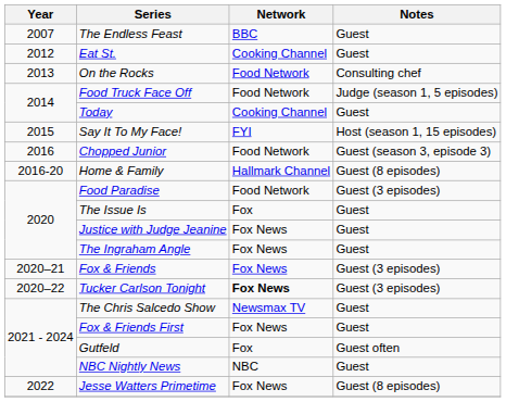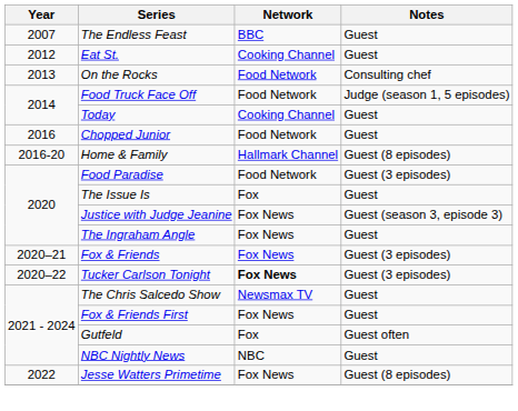 <table class="wikitable sortable">
 <tr>
 <th>Year</th>
 <th>Series</th>
 <th>Network</th>
 <th>Notes</th>
 </tr>
 <tr>
 <td style="text-align:center;">2007</td>
 <td><em>The Endless Feast</em></td>
 <td><a href='#'>BBC</a></td>
 <td>Guest</td>
 </tr>
 <tr>
 <td style="text-align:center;">2012</td>
 <td><em><a href='#'>Eat St.</a></em></td>
 <td><a href='#'>Cooking Channel</a></td>
 <td>Guest</td>
 </tr>
 <tr>
 <td style="text-align:center;">2013</td>
 <td><em>On the Rocks</em></td>
 <td><a href='#'>Food Network</a></td>
 <td>Consulting chef</td>
 </tr>
 <tr>
 <td rowspan=2 style="text-align:center;">2014</td>
 <td><em><a href='#'>Food Truck Face Off</a></em></td>
 <td>Food Network</td>
 <td>Judge (season 1, 5 episodes)</td>
 </tr>
 <tr>
 <td><em><a href='#'>Today</a></em></td>
 <td><a href='#'>Cooking Channel</a></td>
 <td>Guest</td>
 </tr>
 <tr>
-<td style="text-align:center;">2015</td>
-<td><em>Say It To My Face!</em></td>
-<td><a href='#'>FYI</a></td>
-<td>Host (season 1, 15 episodes)</td>
-</tr>
-<tr>
 <td style="text-align:center;">2016</td>
 <td><em><a href='#'>Chopped Junior</a></em></td>
 <td>Food Network</td>
-<td>Guest (season 3, episode 3)</td>
+<td>Guest</td>
 </tr>
 <tr>
 <td style="text-align:center;">2016-20</td>
 <td><em>Home & Family</em></td>
 <td><a href='#'>Hallmark Channel</a></td>
 <td>Guest (8 episodes)</td>
 </tr>
 <tr>
 <td rowspan=4 style="text-align:center;">2020</td>
 <td><em><a href='#'>Food Paradise</a></em></td>
 <td>Food Network</td>
 <td>Guest (3 episodes)</td>
 </tr>
 <tr>
 <td><em>The Issue Is</em></td>
 <td>Fox</td>
 <td>Guest</td>
 </tr>
 <tr>
 <td><em><a href='#'>Justice with Judge Jeanine</a></em></td>
 <td>Fox News</td>
-<td>Guest</td>
+<td>Guest (season 3, episode 3)</td>
 </tr>
 <tr>
 <td><em><a href='#'>The Ingraham Angle</a></em></td>
 <td>Fox News</td>
 <td>Guest</td>
 </tr>
 <tr>
 <td style="text-align:center;">2020–21</td>
 <td><em><a href='#'>Fox & Friends</a></em></td>
 <td><a href='#'>Fox News</a></td>
 <td>Guest (3 episodes)</td>
 </tr>
 <tr>
 <td style="text-align:center;">2020–22</td>
 <td><em><a href='#'>Tucker Carlson Tonight</a></em></td>
 <td><strong>Fox News</strong></td>
 <td>Guest (3 episodes)</td>
 </tr>
 <tr>
 <td rowspan=4 style="text-align:center;">2021 - 2024</td>
 <td><em>The Chris Salcedo Show</em></td>
 <td><a href='#'>Newsmax TV</a></td>
 <td>Guest</td>
 </tr>
 <tr>
 <td><em><a href='#'>Fox & Friends First</a></em></td>
 <td>Fox News</td>
 <td>Guest</td>
 </tr>
 <tr>
 <td><em>Gutfeld</em></td>
 <td>Fox</td>
 <td>Guest often</td>
 </tr>
 <tr>
 <td><em><a href='#'>NBC Nightly News</a></em></td>
 <td>NBC</td>
 <td>Guest</td>
 </tr>
 <tr>
 <td style="text-align:center;">2022</td>
 <td><em><a href='#'>Jesse Watters Primetime</a></em></td>
 <td>Fox News</td>
 <td>Guest (8 episodes)</td>
 </tr>
 <tr>
 </tr>
 </table>
